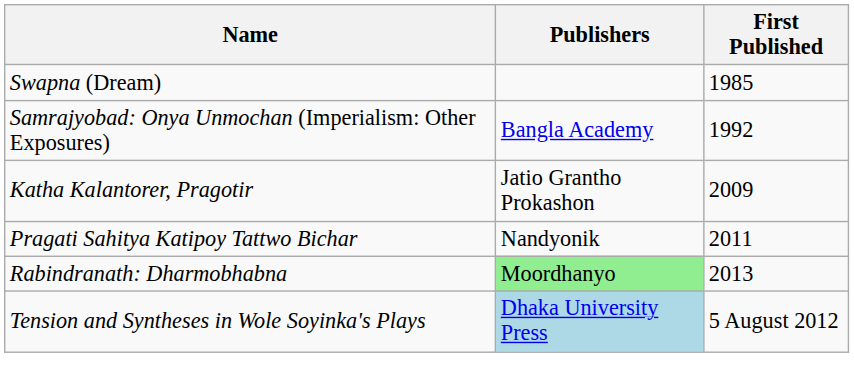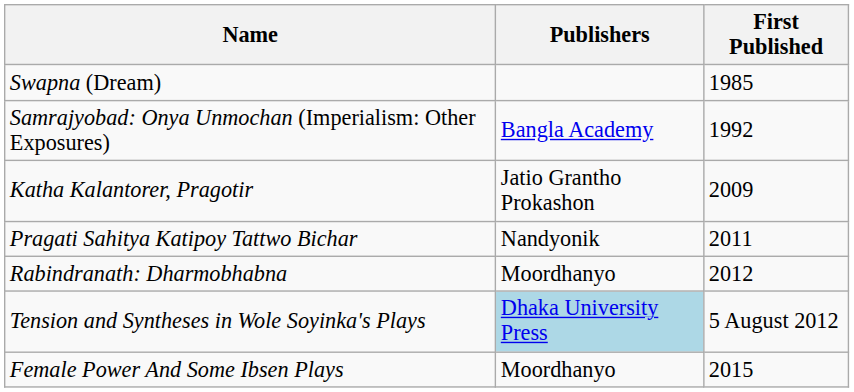 <table class="wikitable">
 <tr>
 <th>Name</th>
 <th>Publishers</th>
 <th>First Published</th>
 </tr>
 <tr>
 <td><em>Swapna</em> (Dream)</td>
 <td></td>
 <td>1985</td>
 </tr>
 <tr>
 <td><em>Samrajyobad: Onya Unmochan</em> (Imperialism: Other Exposures)</td>
 <td><a href='#'>Bangla Academy</a></td>
 <td>1992</td>
 </tr>
 <tr>
 <td><em>Katha Kalantorer, Pragotir</em></td>
 <td>Jatio Grantho Prokashon</td>
 <td>2009</td>
 </tr>
 <tr>
 <td><em>Pragati Sahitya Katipoy Tattwo Bichar</em></td>
 <td>Nandyonik</td>
 <td>2011</td>
 </tr>
 <tr>
 <td><em>Rabindranath: Dharmobhabna</em></td>
-<td style="background: lightgreen;">Moordhanyo</td>
-<td>2013</td>
+<td>Moordhanyo</td>
+<td>2012</td>
 </tr>
 <tr>
 <td><em>Tension and  Syntheses in Wole Soyinka's Plays</em></td>
 <td style="background: lightblue;"><a href='#'>Dhaka University Press</a></td>
 <td>5 August 2012</td>
 </tr>
+<tr>
+<td><em>Female Power And Some Ibsen Plays</em></td>
+<td>Moordhanyo</td>
+<td>2015</td>
+</tr>
 </table>
